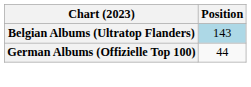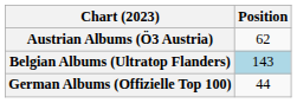 <table class="wikitable sortable plainrowheaders" style="text-align:center">
 <tr>
 <th scope="col">Chart (2023)</th>
 <th scope="col">Position</th>
+</tr>
+<tr>
+<th scope="row">Austrian Albums (Ö3 Austria)</th>
+<td>62</td>
 </tr>
 <tr>
 <th scope="row">Belgian Albums (Ultratop Flanders)</th>
 <td style="background: lightblue;">143</td>
 </tr>
 <tr>
 <th scope="row">German Albums (Offizielle Top 100)</th>
 <td>44</td>
 </tr>
 </table>
